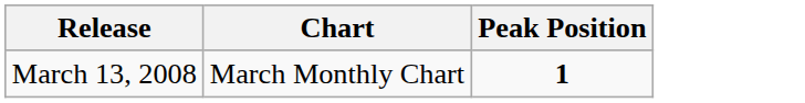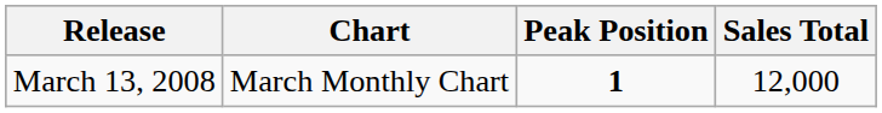 <table class="wikitable">
 <tr>
 <th>Release</th>
 <th>Chart</th>
 <th>Peak Position</th>
+<th>Sales Total</th>
 </tr>
 <tr>
 <td>March 13, 2008</td>
 <td>March Monthly Chart </td>
 <td align="center"><strong>1</strong></td>
+<td align="center">12,000</td>
 </tr>
 </table>
